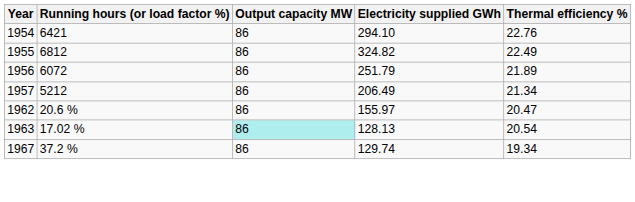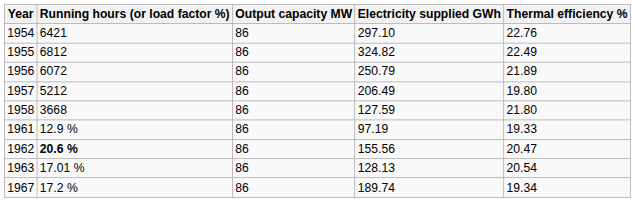 <table class="wikitable">
 <tr>
 <th>Year</th>
 <th>Running  hours (or load factor %)</th>
 <th>Output  capacity MW</th>
 <th>Electricity  supplied GWh</th>
 <th>Thermal  efficiency %</th>
 </tr>
 <tr>
 <td>1954</td>
 <td>6421</td>
 <td>86</td>
-<td>294.10</td>
+<td>297.10</td>
 <td>22.76</td>
 </tr>
 <tr>
 <td>1955</td>
 <td>6812</td>
 <td>86</td>
 <td>324.82</td>
 <td>22.49</td>
 </tr>
 <tr>
 <td>1956</td>
 <td>6072</td>
 <td>86</td>
-<td>251.79</td>
+<td>250.79</td>
 <td>21.89</td>
 </tr>
 <tr>
 <td>1957</td>
 <td>5212</td>
 <td>86</td>
 <td>206.49</td>
-<td>21.34</td>
+<td>19.80</td>
+</tr>
+<tr>
+<td>1958</td>
+<td>3668</td>
+<td>86</td>
+<td>127.59</td>
+<td>21.80</td>
+</tr>
+<tr>
+<td>1961</td>
+<td>12.9 %</td>
+<td>86</td>
+<td>97.19</td>
+<td>19.33</td>
 </tr>
 <tr>
 <td>1962</td>
-<td>20.6 %</td>
+<td><strong>20.6 %</strong></td>
 <td>86</td>
-<td>155.97</td>
+<td>155.56</td>
 <td>20.47</td>
 </tr>
 <tr>
 <td>1963</td>
-<td>17.02 %</td>
-<td style="background: paleturquoise;">86</td>
+<td>17.01 %</td>
+<td>86</td>
 <td>128.13</td>
 <td>20.54</td>
 </tr>
 <tr>
 <td>1967</td>
-<td>37.2 %</td>
+<td>17.2 %</td>
 <td>86</td>
-<td>129.74</td>
+<td>189.74</td>
 <td>19.34</td>
 </tr>
 </table>
